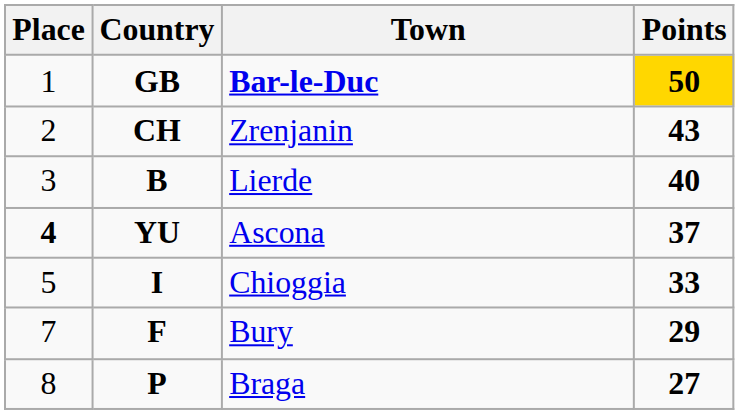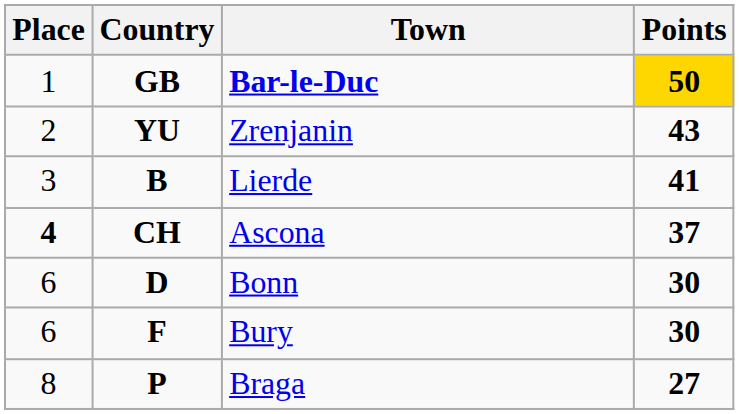 <table class="wikitable">
 <tr>
 <th width="25">Place</th>
 <th width="25">Country</th>
 <th width="200">Town</th>
 <th width="25">Points</th>
 </tr>
 <tr>
 <td align="center">1</td>
 <td align="center"><strong>GB</strong></td>
 <td align="left"><strong><a href='#'>Bar-le-Duc</a></strong></td>
 <td align="center"; style="background-color:gold;"><strong>50</strong></td>
 </tr>
 <tr>
 <td align="center">2</td>
-<td align="center"><strong>CH</strong></td>
+<td align="center"><strong>YU</strong></td>
 <td align="left"><a href='#'>Zrenjanin</a></td>
 <td align="center"><strong>43</strong></td>
 </tr>
 <tr>
 <td align="center">3</td>
 <td align="center"><strong>B</strong></td>
 <td align="left"><a href='#'>Lierde</a></td>
-<td align="center"><strong>40</strong></td>
+<td align="center"><strong>41</strong></td>
 </tr>
 <tr>
 <td align="center"><strong>4</strong></td>
-<td align="center"><strong>YU</strong></td>
+<td align="center"><strong>CH</strong></td>
 <td align="left"><a href='#'>Ascona</a></td>
 <td align="center"><strong>37</strong></td>
 </tr>
 <tr>
-<td align="center">5</td>
-<td align="center"><strong>I</strong></td>
-<td align="left"><a href='#'>Chioggia</a></td>
-<td align="center"><strong>33</strong></td>
+<td align="center">6</td>
+<td align="center"><strong>D</strong></td>
+<td align="left"><a href='#'>Bonn</a></td>
+<td align="center"><strong>30</strong></td>
 </tr>
 <tr>
-<td align="center">7</td>
+<td align="center">6</td>
 <td align="center"><strong>F</strong></td>
 <td align="left"><a href='#'>Bury</a></td>
-<td align="center"><strong>29</strong></td>
+<td align="center"><strong>30</strong></td>
 </tr>
 <tr>
 <td align="center">8</td>
 <td align="center"><strong>P</strong></td>
 <td align="left"><a href='#'>Braga</a></td>
 <td align="center"><strong>27</strong></td>
 </tr>
 </table>
